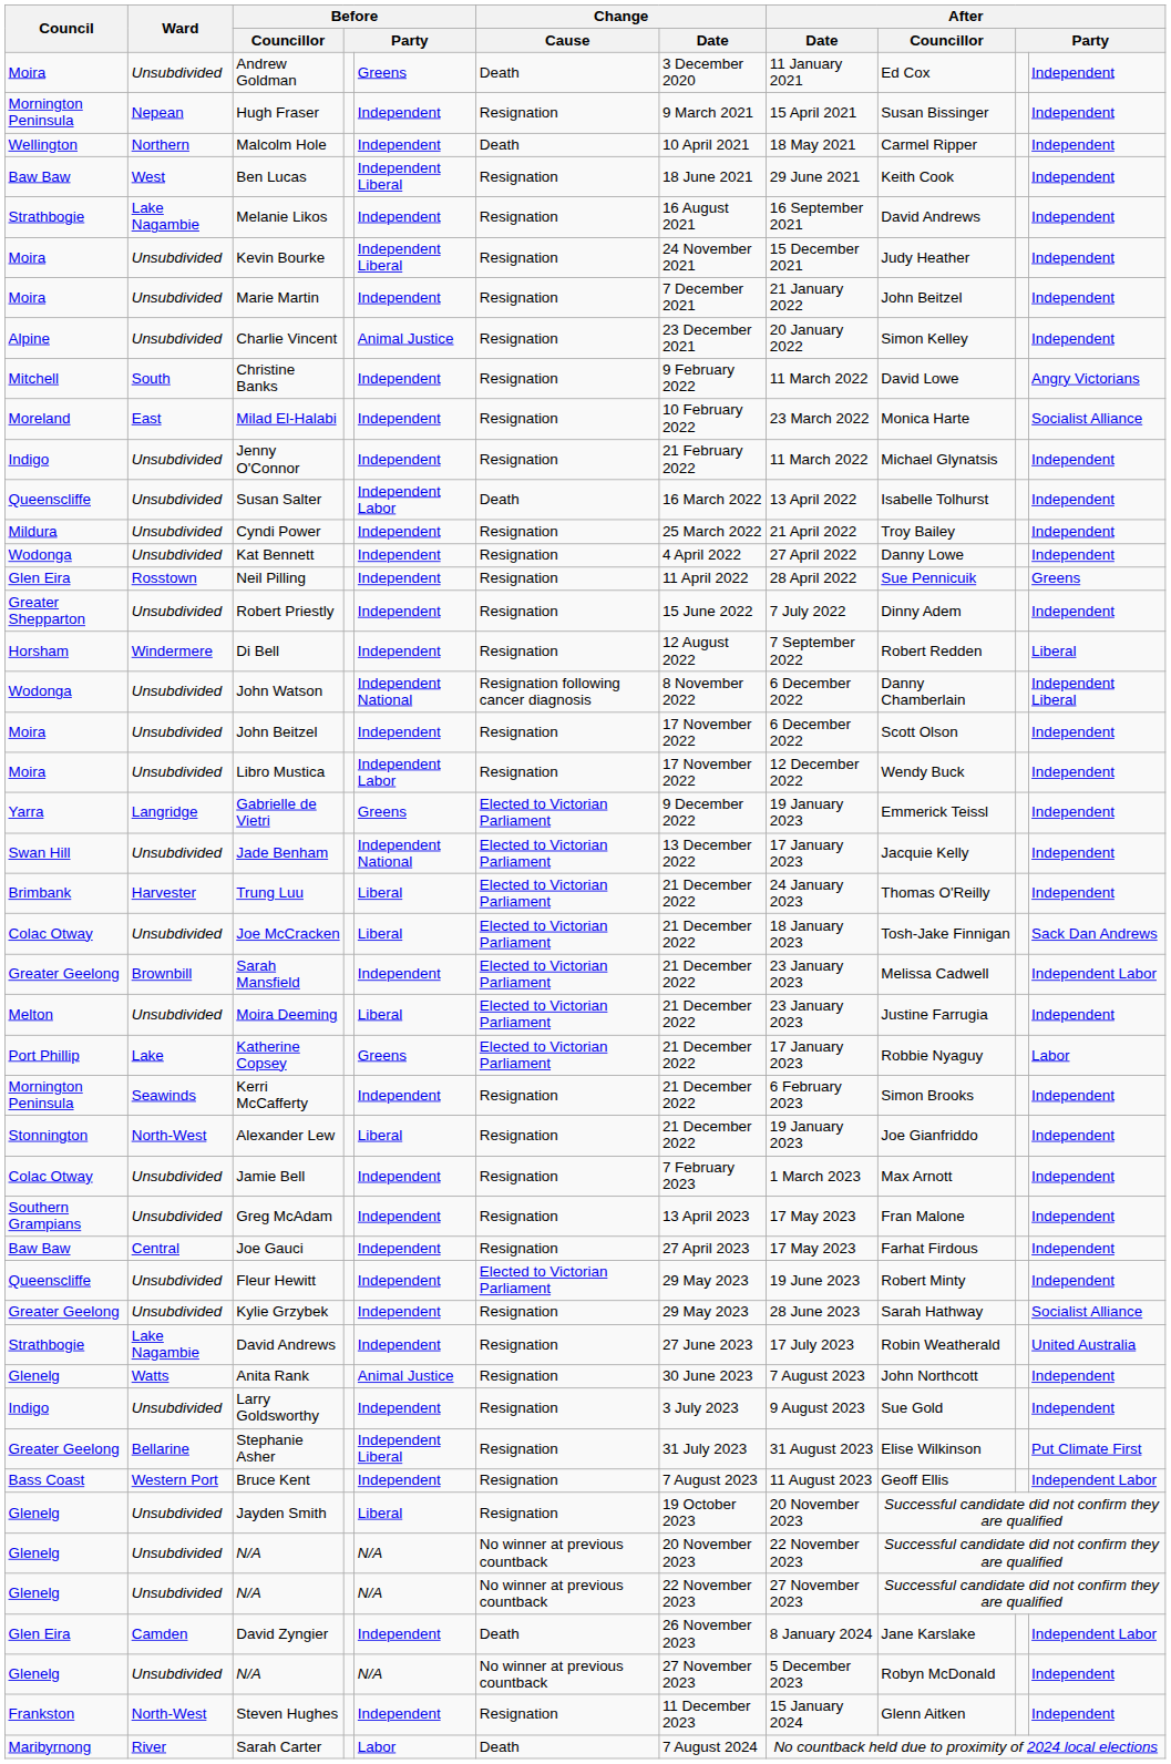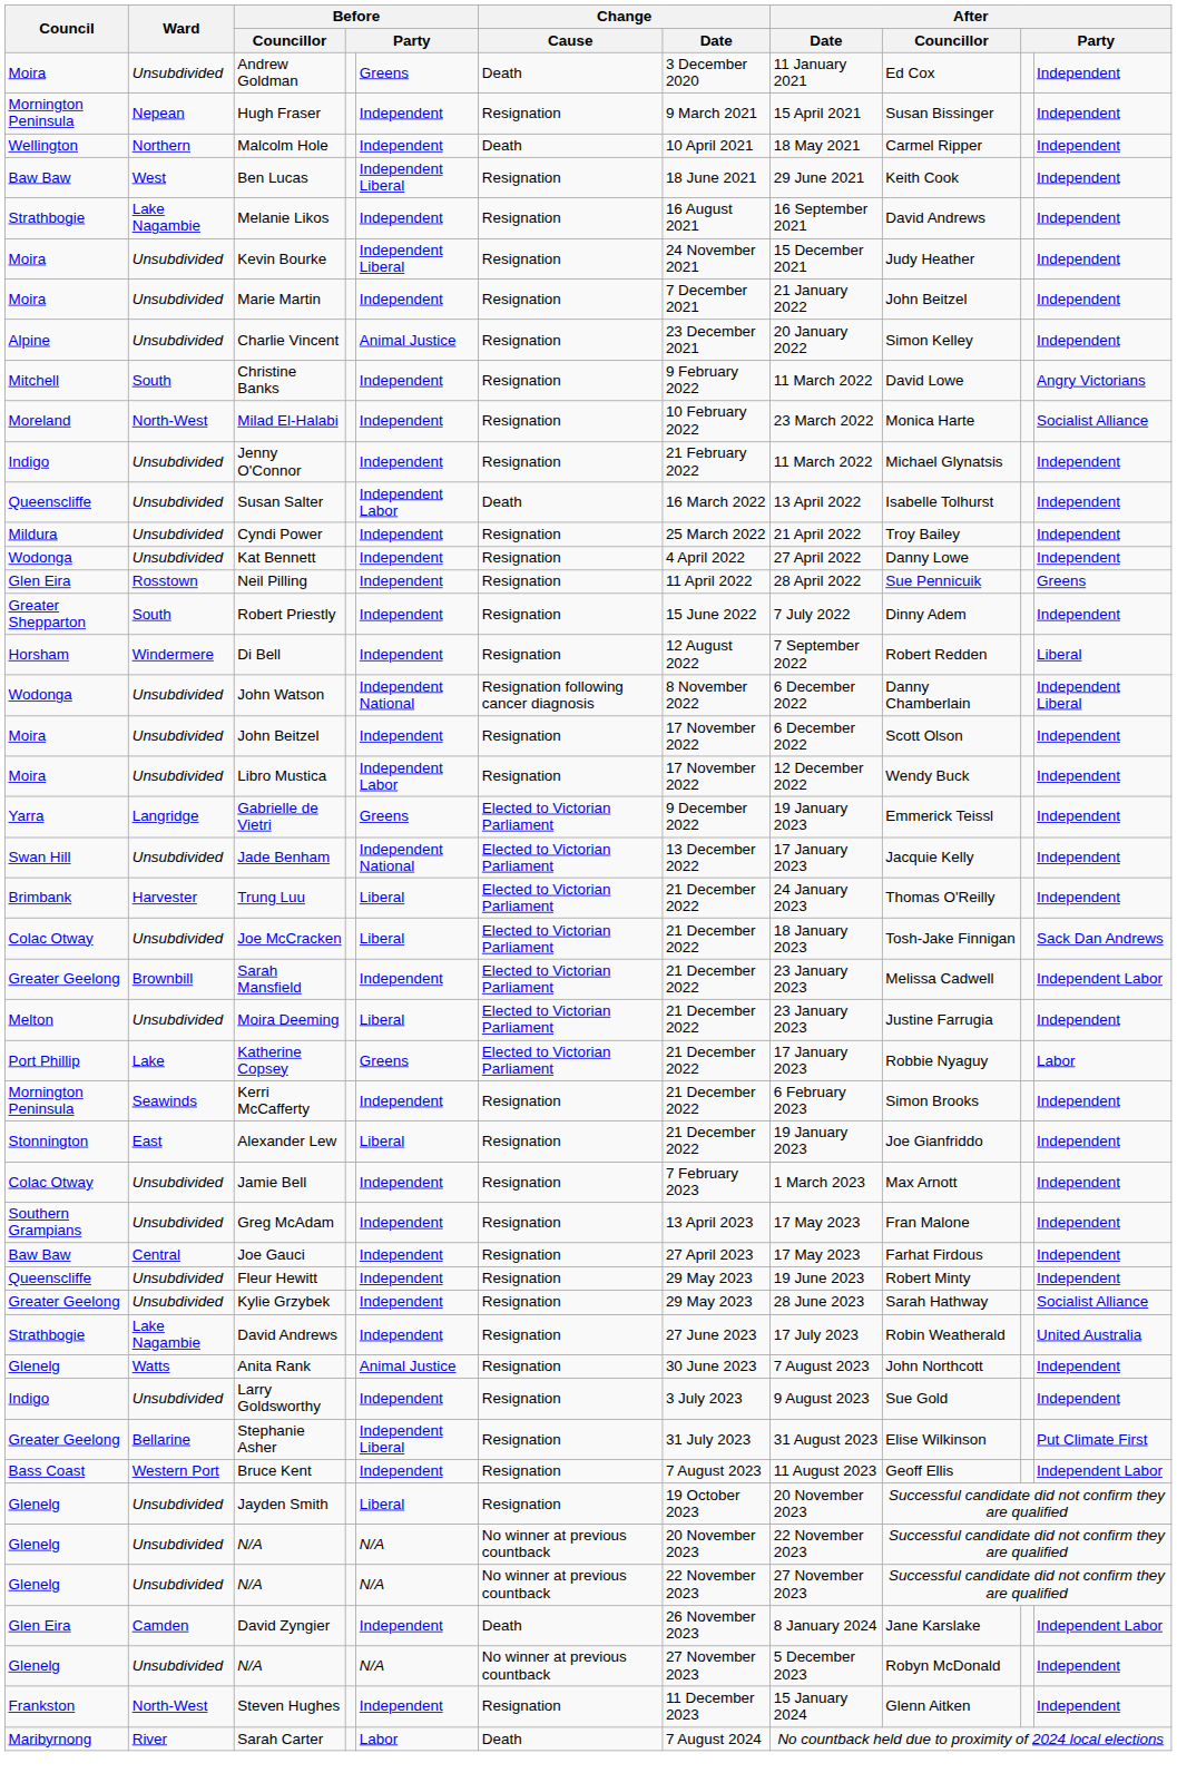 <table class="wikitable sortable" style="border: none;">
 <tr>
 <th rowspan="2">Council</th>
 <th rowspan="2">Ward</th>
 <th colspan="3">Before</th>
 <th colspan="2">Change</th>
 <th colspan="4">After</th>
 </tr>
 <tr>
 <th>Councillor</th>
 <th colspan="2">Party</th>
 <th>Cause</th>
 <th>Date</th>
 <th>Date</th>
 <th>Councillor</th>
 <th colspan="2">Party</th>
 </tr>
 <tr>
 <td><a href='#'>Moira</a></td>
 <td><em>Unsubdivided</em></td>
 <td>Andrew Goldman</td>
 <td> </td>
 <td><a href='#'>Greens</a></td>
 <td>Death</td>
 <td>3 December 2020</td>
 <td>11 January 2021</td>
 <td>Ed Cox</td>
 <td> </td>
 <td><a href='#'>Independent</a></td>
 </tr>
 <tr>
 <td><a href='#'>Mornington Peninsula</a></td>
 <td><a href='#'>Nepean</a></td>
 <td>Hugh Fraser</td>
 <td> </td>
 <td><a href='#'>Independent</a></td>
 <td>Resignation</td>
 <td>9 March 2021</td>
 <td>15 April 2021</td>
 <td>Susan Bissinger</td>
 <td> </td>
 <td><a href='#'>Independent</a></td>
 </tr>
 <tr>
 <td><a href='#'>Wellington</a></td>
 <td><a href='#'>Northern</a></td>
 <td>Malcolm Hole</td>
 <td> </td>
 <td><a href='#'>Independent</a></td>
 <td>Death</td>
 <td>10 April 2021</td>
 <td>18 May 2021</td>
 <td>Carmel Ripper</td>
 <td> </td>
 <td><a href='#'>Independent</a></td>
 </tr>
 <tr>
 <td><a href='#'>Baw Baw</a></td>
 <td><a href='#'>West</a></td>
 <td>Ben Lucas</td>
 <td> </td>
 <td><a href='#'>Independent Liberal</a></td>
 <td>Resignation</td>
 <td>18 June 2021</td>
 <td>29 June 2021</td>
 <td>Keith Cook</td>
 <td> </td>
 <td><a href='#'>Independent</a></td>
 </tr>
 <tr>
 <td><a href='#'>Strathbogie</a></td>
 <td><a href='#'>Lake Nagambie</a></td>
 <td>Melanie Likos</td>
 <td> </td>
 <td><a href='#'>Independent</a></td>
 <td>Resignation</td>
 <td>16 August 2021</td>
 <td>16 September 2021</td>
 <td>David Andrews</td>
 <td> </td>
 <td><a href='#'>Independent</a></td>
 </tr>
 <tr>
 <td><a href='#'>Moira</a></td>
 <td><em>Unsubdivided</em></td>
 <td>Kevin Bourke</td>
 <td> </td>
 <td><a href='#'>Independent Liberal</a></td>
 <td>Resignation</td>
 <td>24 November 2021</td>
 <td>15 December 2021</td>
 <td>Judy Heather</td>
 <td> </td>
 <td><a href='#'>Independent</a></td>
 </tr>
 <tr>
 <td><a href='#'>Moira</a></td>
 <td><em>Unsubdivided</em></td>
 <td>Marie Martin</td>
 <td> </td>
 <td><a href='#'>Independent</a></td>
 <td>Resignation</td>
 <td>7 December 2021</td>
 <td>21 January 2022</td>
 <td>John Beitzel</td>
 <td> </td>
 <td><a href='#'>Independent</a></td>
 </tr>
 <tr>
 <td><a href='#'>Alpine</a></td>
 <td><em>Unsubdivided</em></td>
 <td>Charlie Vincent</td>
 <td> </td>
 <td><a href='#'>Animal Justice</a></td>
 <td>Resignation</td>
 <td>23 December 2021</td>
 <td>20 January 2022</td>
 <td>Simon Kelley</td>
 <td> </td>
 <td><a href='#'>Independent</a></td>
 </tr>
 <tr>
 <td><a href='#'>Mitchell</a></td>
 <td><a href='#'>South</a></td>
 <td>Christine Banks</td>
 <td> </td>
 <td><a href='#'>Independent</a></td>
 <td>Resignation</td>
 <td>9 February 2022</td>
 <td>11 March 2022</td>
 <td>David Lowe</td>
 <td> </td>
 <td><a href='#'>Angry Victorians</a></td>
 </tr>
 <tr>
 <td><a href='#'>Moreland</a></td>
-<td><a href='#'>East</a></td>
+<td><a href='#'>North-West</a></td>
 <td><a href='#'>Milad El-Halabi</a></td>
 <td> </td>
 <td><a href='#'>Independent</a></td>
 <td>Resignation</td>
 <td>10 February 2022</td>
 <td>23 March 2022</td>
 <td>Monica Harte</td>
 <td> </td>
 <td><a href='#'>Socialist Alliance</a></td>
 </tr>
 <tr>
 <td><a href='#'>Indigo</a></td>
 <td><em>Unsubdivided</em></td>
 <td>Jenny O'Connor</td>
 <td> </td>
 <td><a href='#'>Independent</a></td>
 <td>Resignation</td>
 <td>21 February 2022</td>
 <td>11 March 2022</td>
 <td>Michael Glynatsis</td>
 <td> </td>
 <td><a href='#'>Independent</a></td>
 </tr>
 <tr>
 <td><a href='#'>Queenscliffe</a></td>
 <td><em>Unsubdivided</em></td>
 <td>Susan Salter</td>
 <td> </td>
 <td><a href='#'>Independent Labor</a></td>
 <td>Death</td>
 <td>16 March 2022</td>
 <td>13 April 2022</td>
 <td>Isabelle Tolhurst</td>
 <td> </td>
 <td><a href='#'>Independent</a></td>
 </tr>
 <tr>
 <td><a href='#'>Mildura</a></td>
 <td><em>Unsubdivided</em></td>
 <td>Cyndi Power</td>
 <td> </td>
 <td><a href='#'>Independent</a></td>
 <td>Resignation</td>
 <td>25 March 2022</td>
 <td>21 April 2022</td>
 <td>Troy Bailey</td>
 <td> </td>
 <td><a href='#'>Independent</a></td>
 </tr>
 <tr>
 <td><a href='#'>Wodonga</a></td>
 <td><em>Unsubdivided</em></td>
 <td>Kat Bennett</td>
 <td> </td>
 <td><a href='#'>Independent</a></td>
 <td>Resignation</td>
 <td>4 April 2022</td>
 <td>27 April 2022</td>
 <td>Danny Lowe</td>
 <td> </td>
 <td><a href='#'>Independent</a></td>
 </tr>
 <tr>
 <td><a href='#'>Glen Eira</a></td>
 <td><a href='#'>Rosstown</a></td>
 <td>Neil Pilling</td>
 <td> </td>
 <td><a href='#'>Independent</a></td>
 <td>Resignation</td>
 <td>11 April 2022</td>
 <td>28 April 2022</td>
 <td><a href='#'>Sue Pennicuik</a></td>
 <td> </td>
 <td><a href='#'>Greens</a></td>
 </tr>
 <tr>
 <td><a href='#'>Greater Shepparton</a></td>
-<td><em>Unsubdivided</em></td>
+<td><a href='#'>South</a></td>
 <td>Robert Priestly</td>
 <td> </td>
 <td><a href='#'>Independent</a></td>
 <td>Resignation</td>
 <td>15 June 2022</td>
 <td>7 July 2022</td>
 <td>Dinny Adem</td>
 <td> </td>
 <td><a href='#'>Independent</a></td>
 </tr>
 <tr>
 <td><a href='#'>Horsham</a></td>
 <td><a href='#'>Windermere</a></td>
 <td>Di Bell</td>
 <td> </td>
 <td><a href='#'>Independent</a></td>
 <td>Resignation</td>
 <td>12 August 2022</td>
 <td>7 September 2022</td>
 <td>Robert Redden</td>
 <td> </td>
 <td><a href='#'>Liberal</a></td>
 </tr>
 <tr>
 <td><a href='#'>Wodonga</a></td>
 <td><em>Unsubdivided</em></td>
 <td>John Watson</td>
 <td> </td>
 <td><a href='#'>Independent National</a></td>
 <td>Resignation following cancer diagnosis</td>
 <td>8 November 2022</td>
 <td>6 December 2022</td>
 <td>Danny Chamberlain</td>
 <td> </td>
 <td><a href='#'>Independent Liberal</a></td>
 </tr>
 <tr>
 <td><a href='#'>Moira</a></td>
 <td><em>Unsubdivided</em></td>
 <td>John Beitzel</td>
 <td> </td>
 <td><a href='#'>Independent</a></td>
 <td>Resignation</td>
 <td>17 November 2022</td>
 <td>6 December 2022</td>
 <td>Scott Olson</td>
 <td> </td>
 <td><a href='#'>Independent</a></td>
 </tr>
 <tr>
 <td><a href='#'>Moira</a></td>
 <td><em>Unsubdivided</em></td>
 <td>Libro Mustica</td>
 <td> </td>
 <td><a href='#'>Independent Labor</a></td>
 <td>Resignation</td>
 <td>17 November 2022</td>
 <td>12 December 2022</td>
 <td>Wendy Buck</td>
 <td> </td>
 <td><a href='#'>Independent</a></td>
 </tr>
 <tr>
 <td><a href='#'>Yarra</a></td>
 <td><a href='#'>Langridge</a></td>
 <td><a href='#'>Gabrielle de Vietri</a></td>
 <td> </td>
 <td><a href='#'>Greens</a></td>
 <td><a href='#'>Elected to Victorian Parliament</a></td>
 <td>9 December 2022</td>
 <td>19 January 2023</td>
 <td>Emmerick Teissl</td>
 <td> </td>
 <td><a href='#'>Independent</a></td>
 </tr>
 <tr>
 <td><a href='#'>Swan Hill</a></td>
 <td><em>Unsubdivided</em></td>
 <td><a href='#'>Jade Benham</a></td>
 <td> </td>
 <td><a href='#'>Independent National</a></td>
 <td><a href='#'>Elected to Victorian Parliament</a></td>
 <td>13 December 2022</td>
 <td>17 January 2023</td>
 <td>Jacquie Kelly</td>
 <td> </td>
 <td><a href='#'>Independent</a></td>
 </tr>
 <tr>
 <td><a href='#'>Brimbank</a></td>
 <td><a href='#'>Harvester</a></td>
 <td><a href='#'>Trung Luu</a></td>
 <td> </td>
 <td><a href='#'>Liberal</a></td>
 <td><a href='#'>Elected to Victorian Parliament</a></td>
 <td>21 December 2022</td>
 <td>24 January 2023</td>
 <td>Thomas O'Reilly</td>
 <td> </td>
 <td><a href='#'>Independent</a></td>
 </tr>
 <tr>
 <td><a href='#'>Colac Otway</a></td>
 <td><em>Unsubdivided</em></td>
 <td><a href='#'>Joe McCracken</a></td>
 <td> </td>
 <td><a href='#'>Liberal</a></td>
 <td><a href='#'>Elected to Victorian Parliament</a></td>
 <td>21 December 2022</td>
 <td>18 January 2023</td>
 <td>Tosh-Jake Finnigan</td>
 <td> </td>
 <td><a href='#'>Sack Dan Andrews</a></td>
 </tr>
 <tr>
 <td><a href='#'>Greater Geelong</a></td>
 <td><a href='#'>Brownbill</a></td>
 <td><a href='#'>Sarah Mansfield</a></td>
 <td> </td>
 <td><a href='#'>Independent</a></td>
 <td><a href='#'>Elected to Victorian Parliament</a></td>
 <td>21 December 2022</td>
 <td>23 January 2023</td>
 <td>Melissa Cadwell</td>
 <td> </td>
 <td><a href='#'>Independent Labor</a></td>
 </tr>
 <tr>
 <td><a href='#'>Melton</a></td>
 <td><em>Unsubdivided</em></td>
 <td><a href='#'>Moira Deeming</a></td>
 <td> </td>
 <td><a href='#'>Liberal</a></td>
 <td><a href='#'>Elected to Victorian Parliament</a></td>
 <td>21 December 2022</td>
 <td>23 January 2023</td>
 <td>Justine Farrugia</td>
 <td> </td>
 <td><a href='#'>Independent</a></td>
 </tr>
 <tr>
 <td><a href='#'>Port Phillip</a></td>
 <td><a href='#'>Lake</a></td>
 <td><a href='#'>Katherine Copsey</a></td>
 <td> </td>
 <td><a href='#'>Greens</a></td>
 <td><a href='#'>Elected to Victorian Parliament</a></td>
 <td>21 December 2022</td>
 <td>17 January 2023</td>
 <td>Robbie Nyaguy</td>
 <td> </td>
 <td><a href='#'>Labor</a></td>
 </tr>
 <tr>
 <td><a href='#'>Mornington Peninsula</a></td>
 <td><a href='#'>Seawinds</a></td>
 <td>Kerri McCafferty</td>
 <td> </td>
 <td><a href='#'>Independent</a></td>
 <td>Resignation</td>
 <td>21 December 2022</td>
 <td>6 February 2023</td>
 <td>Simon Brooks</td>
 <td> </td>
 <td><a href='#'>Independent</a></td>
 </tr>
 <tr>
 <td><a href='#'>Stonnington</a></td>
-<td><a href='#'>North-West</a></td>
+<td><a href='#'>East</a></td>
 <td>Alexander Lew</td>
 <td> </td>
 <td><a href='#'>Liberal</a></td>
 <td>Resignation</td>
 <td>21 December 2022</td>
 <td>19 January 2023</td>
 <td>Joe Gianfriddo</td>
 <td> </td>
 <td><a href='#'>Independent</a></td>
 </tr>
 <tr>
 <td><a href='#'>Colac Otway</a></td>
 <td><em>Unsubdivided</em></td>
 <td>Jamie Bell</td>
 <td> </td>
 <td><a href='#'>Independent</a></td>
 <td>Resignation</td>
 <td>7 February 2023</td>
 <td>1 March 2023</td>
 <td>Max Arnott</td>
 <td> </td>
 <td><a href='#'>Independent</a></td>
 </tr>
 <tr>
 <td><a href='#'>Southern Grampians</a></td>
 <td><em>Unsubdivided</em></td>
 <td>Greg McAdam</td>
 <td> </td>
 <td><a href='#'>Independent</a></td>
 <td>Resignation</td>
 <td>13 April 2023</td>
 <td>17 May 2023</td>
 <td>Fran Malone</td>
 <td> </td>
 <td><a href='#'>Independent</a></td>
 </tr>
 <tr>
 <td><a href='#'>Baw Baw</a></td>
 <td><a href='#'>Central</a></td>
 <td>Joe Gauci</td>
 <td> </td>
 <td><a href='#'>Independent</a></td>
 <td>Resignation</td>
 <td>27 April 2023</td>
 <td>17 May 2023</td>
 <td>Farhat Firdous</td>
 <td> </td>
 <td><a href='#'>Independent</a></td>
 </tr>
 <tr>
 <td><a href='#'>Queenscliffe</a></td>
 <td><em>Unsubdivided</em></td>
 <td>Fleur Hewitt</td>
 <td> </td>
 <td><a href='#'>Independent</a></td>
-<td><a href='#'>Elected to Victorian Parliament</a></td>
+<td>Resignation</td>
 <td>29 May 2023</td>
 <td>19 June 2023</td>
 <td>Robert Minty</td>
 <td> </td>
 <td><a href='#'>Independent</a></td>
 </tr>
 <tr>
 <td><a href='#'>Greater Geelong</a></td>
 <td><em>Unsubdivided</em></td>
 <td>Kylie Grzybek</td>
 <td> </td>
 <td><a href='#'>Independent</a></td>
 <td>Resignation</td>
 <td>29 May 2023</td>
 <td>28 June 2023</td>
 <td>Sarah Hathway</td>
 <td> </td>
 <td><a href='#'>Socialist Alliance</a></td>
 </tr>
 <tr>
 <td><a href='#'>Strathbogie</a></td>
 <td><a href='#'>Lake Nagambie</a></td>
 <td>David Andrews</td>
 <td> </td>
 <td><a href='#'>Independent</a></td>
 <td>Resignation</td>
 <td>27 June 2023</td>
 <td>17 July 2023</td>
 <td>Robin Weatherald</td>
 <td> </td>
 <td><a href='#'>United Australia</a></td>
 </tr>
 <tr>
 <td><a href='#'>Glenelg</a></td>
 <td><a href='#'>Watts</a></td>
 <td>Anita Rank</td>
 <td> </td>
 <td><a href='#'>Animal Justice</a></td>
 <td>Resignation</td>
 <td>30 June 2023</td>
 <td>7 August 2023</td>
 <td>John Northcott</td>
 <td> </td>
 <td><a href='#'>Independent</a></td>
 </tr>
 <tr>
 <td><a href='#'>Indigo</a></td>
 <td><em>Unsubdivided</em></td>
 <td>Larry Goldsworthy</td>
 <td> </td>
 <td><a href='#'>Independent</a></td>
 <td>Resignation</td>
 <td>3 July 2023</td>
 <td>9 August 2023</td>
 <td>Sue Gold</td>
 <td> </td>
 <td><a href='#'>Independent</a></td>
 </tr>
 <tr>
 <td><a href='#'>Greater Geelong</a></td>
 <td><a href='#'>Bellarine</a></td>
 <td>Stephanie Asher</td>
 <td> </td>
 <td><a href='#'>Independent Liberal</a></td>
 <td>Resignation</td>
 <td>31 July 2023</td>
 <td>31 August 2023</td>
 <td>Elise Wilkinson</td>
 <td> </td>
 <td><a href='#'>Put Climate First</a></td>
 </tr>
 <tr>
 <td><a href='#'>Bass Coast</a></td>
 <td><a href='#'>Western Port</a></td>
 <td>Bruce Kent</td>
 <td> </td>
 <td><a href='#'>Independent</a></td>
 <td>Resignation</td>
 <td>7 August 2023</td>
 <td>11 August 2023</td>
 <td>Geoff Ellis</td>
 <td> </td>
 <td><a href='#'>Independent Labor</a></td>
 </tr>
 <tr>
 <td><a href='#'>Glenelg</a></td>
 <td><em>Unsubdivided</em></td>
 <td>Jayden Smith</td>
 <td> </td>
 <td><a href='#'>Liberal</a></td>
 <td>Resignation</td>
 <td>19 October 2023</td>
 <td>20 November 2023</td>
 <td colspan=5; align=center><em>Successful candidate did not confirm they are qualified</em></td>
 </tr>
 <tr>
 <td><a href='#'>Glenelg</a></td>
 <td><em>Unsubdivided</em></td>
 <td><em>N/A</em></td>
 <td> </td>
 <td><em>N/A</em></td>
 <td>No winner at previous countback</td>
 <td>20 November 2023</td>
 <td>22 November 2023</td>
 <td colspan=5; align=center><em>Successful candidate did not confirm they are qualified</em></td>
 </tr>
 <tr>
 <td><a href='#'>Glenelg</a></td>
 <td><em>Unsubdivided</em></td>
 <td><em>N/A</em></td>
 <td> </td>
 <td><em>N/A</em></td>
 <td>No winner at previous countback</td>
 <td>22 November 2023</td>
 <td>27 November 2023</td>
 <td colspan=5; align=center><em>Successful candidate did not confirm they are qualified</em></td>
 </tr>
 <tr>
 <td><a href='#'>Glen Eira</a></td>
 <td><a href='#'>Camden</a></td>
 <td>David Zyngier</td>
 <td> </td>
 <td><a href='#'>Independent</a></td>
 <td>Death</td>
 <td>26 November 2023</td>
 <td>8 January 2024</td>
 <td>Jane Karslake</td>
 <td> </td>
 <td><a href='#'>Independent Labor</a></td>
 </tr>
 <tr>
 <td><a href='#'>Glenelg</a></td>
 <td><em>Unsubdivided</em></td>
 <td><em>N/A</em></td>
 <td> </td>
 <td><em>N/A</em></td>
 <td>No winner at previous countback</td>
 <td>27 November 2023</td>
 <td>5 December 2023</td>
 <td>Robyn McDonald</td>
 <td> </td>
 <td><a href='#'>Independent</a></td>
 </tr>
 <tr>
 <td><a href='#'>Frankston</a></td>
 <td><a href='#'>North-West</a></td>
 <td>Steven Hughes</td>
 <td> </td>
 <td><a href='#'>Independent</a></td>
 <td>Resignation</td>
 <td>11 December 2023</td>
 <td>15 January 2024</td>
 <td>Glenn Aitken</td>
 <td> </td>
 <td><a href='#'>Independent</a></td>
 </tr>
 <tr>
 <td><a href='#'>Maribyrnong</a></td>
 <td><a href='#'>River</a></td>
 <td>Sarah Carter</td>
 <td> </td>
 <td><a href='#'>Labor</a></td>
 <td>Death</td>
 <td>7 August 2024</td>
 <td colspan=4; align=center><em>No countback held due to proximity of <a href='#'>2024 local elections</a></em></td>
 </tr>
 </table>
